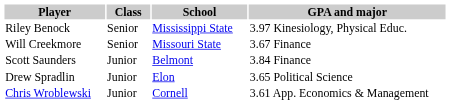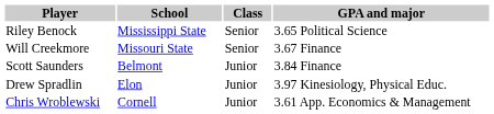 <table style="width:600px" "border:'1' 'solid' 'gray' ">
 <tr>
 <th style="background:#ccc; width:23%;">Player</th>
+<th style="background:#ccc; width:22%;">School</th>
 <th style="background:#ccc; width:10%;">Class</th>
-<th style="background:#ccc; width:22%;">School</th>
 <th style="background:#ccc; width:45%;">GPA and major</th>
 </tr>
 <tr>
 <td>Riley Benock</td>
+<td><a href='#'>Mississippi State</a></td>
 <td>Senior</td>
-<td><a href='#'>Mississippi State</a></td>
-<td>3.97 Kinesiology, Physical Educ.</td>
+<td>3.65 Political Science</td>
 </tr>
 <tr>
 <td>Will Creekmore</td>
+<td><a href='#'>Missouri State</a></td>
 <td>Senior</td>
-<td><a href='#'>Missouri State</a></td>
 <td>3.67 Finance</td>
 </tr>
 <tr>
 <td>Scott Saunders</td>
+<td><a href='#'>Belmont</a></td>
 <td>Junior</td>
-<td><a href='#'>Belmont</a></td>
 <td>3.84 Finance</td>
 </tr>
 <tr>
 <td>Drew Spradlin</td>
+<td><a href='#'>Elon</a></td>
 <td>Junior</td>
-<td><a href='#'>Elon</a></td>
-<td>3.65 Political Science</td>
+<td>3.97 Kinesiology, Physical Educ.</td>
 </tr>
 <tr>
 <td><a href='#'>Chris Wroblewski</a></td>
+<td><a href='#'>Cornell</a></td>
 <td>Junior</td>
-<td><a href='#'>Cornell</a></td>
 <td>3.61 App. Economics & Management</td>
 </tr>
 </table>
